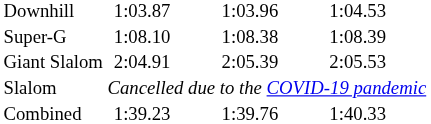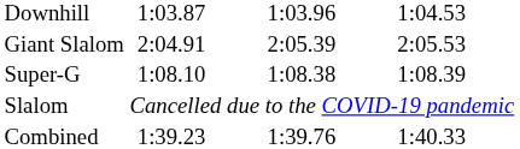 <table>
 <tr>
 <td>Downhill</td>
 <td></td>
 <td>1:03.87</td>
 <td></td>
 <td>1:03.96</td>
 <td></td>
 <td>1:04.53</td>
 </tr>
 <tr>
+<td>Giant Slalom</td>
+<td></td>
+<td>2:04.91</td>
+<td></td>
+<td>2:05.39</td>
+<td></td>
+<td>2:05.53</td>
+</tr>
+<tr>
 <td>Super-G</td>
 <td></td>
 <td>1:08.10</td>
 <td></td>
 <td>1:08.38</td>
 <td></td>
 <td>1:08.39</td>
-</tr>
-<tr>
-<td>Giant Slalom</td>
-<td></td>
-<td>2:04.91</td>
-<td></td>
-<td>2:05.39</td>
-<td></td>
-<td>2:05.53</td>
 </tr>
 <tr>
 <td>Slalom</td>
 <td colspan=6 align=center><em>Cancelled due to the <a href='#'>COVID-19 pandemic</a></em></td>
 </tr>
 <tr>
 <td>Combined</td>
 <td></td>
 <td>1:39.23</td>
 <td></td>
 <td>1:39.76</td>
 <td></td>
 <td>1:40.33</td>
 </tr>
 </table>
